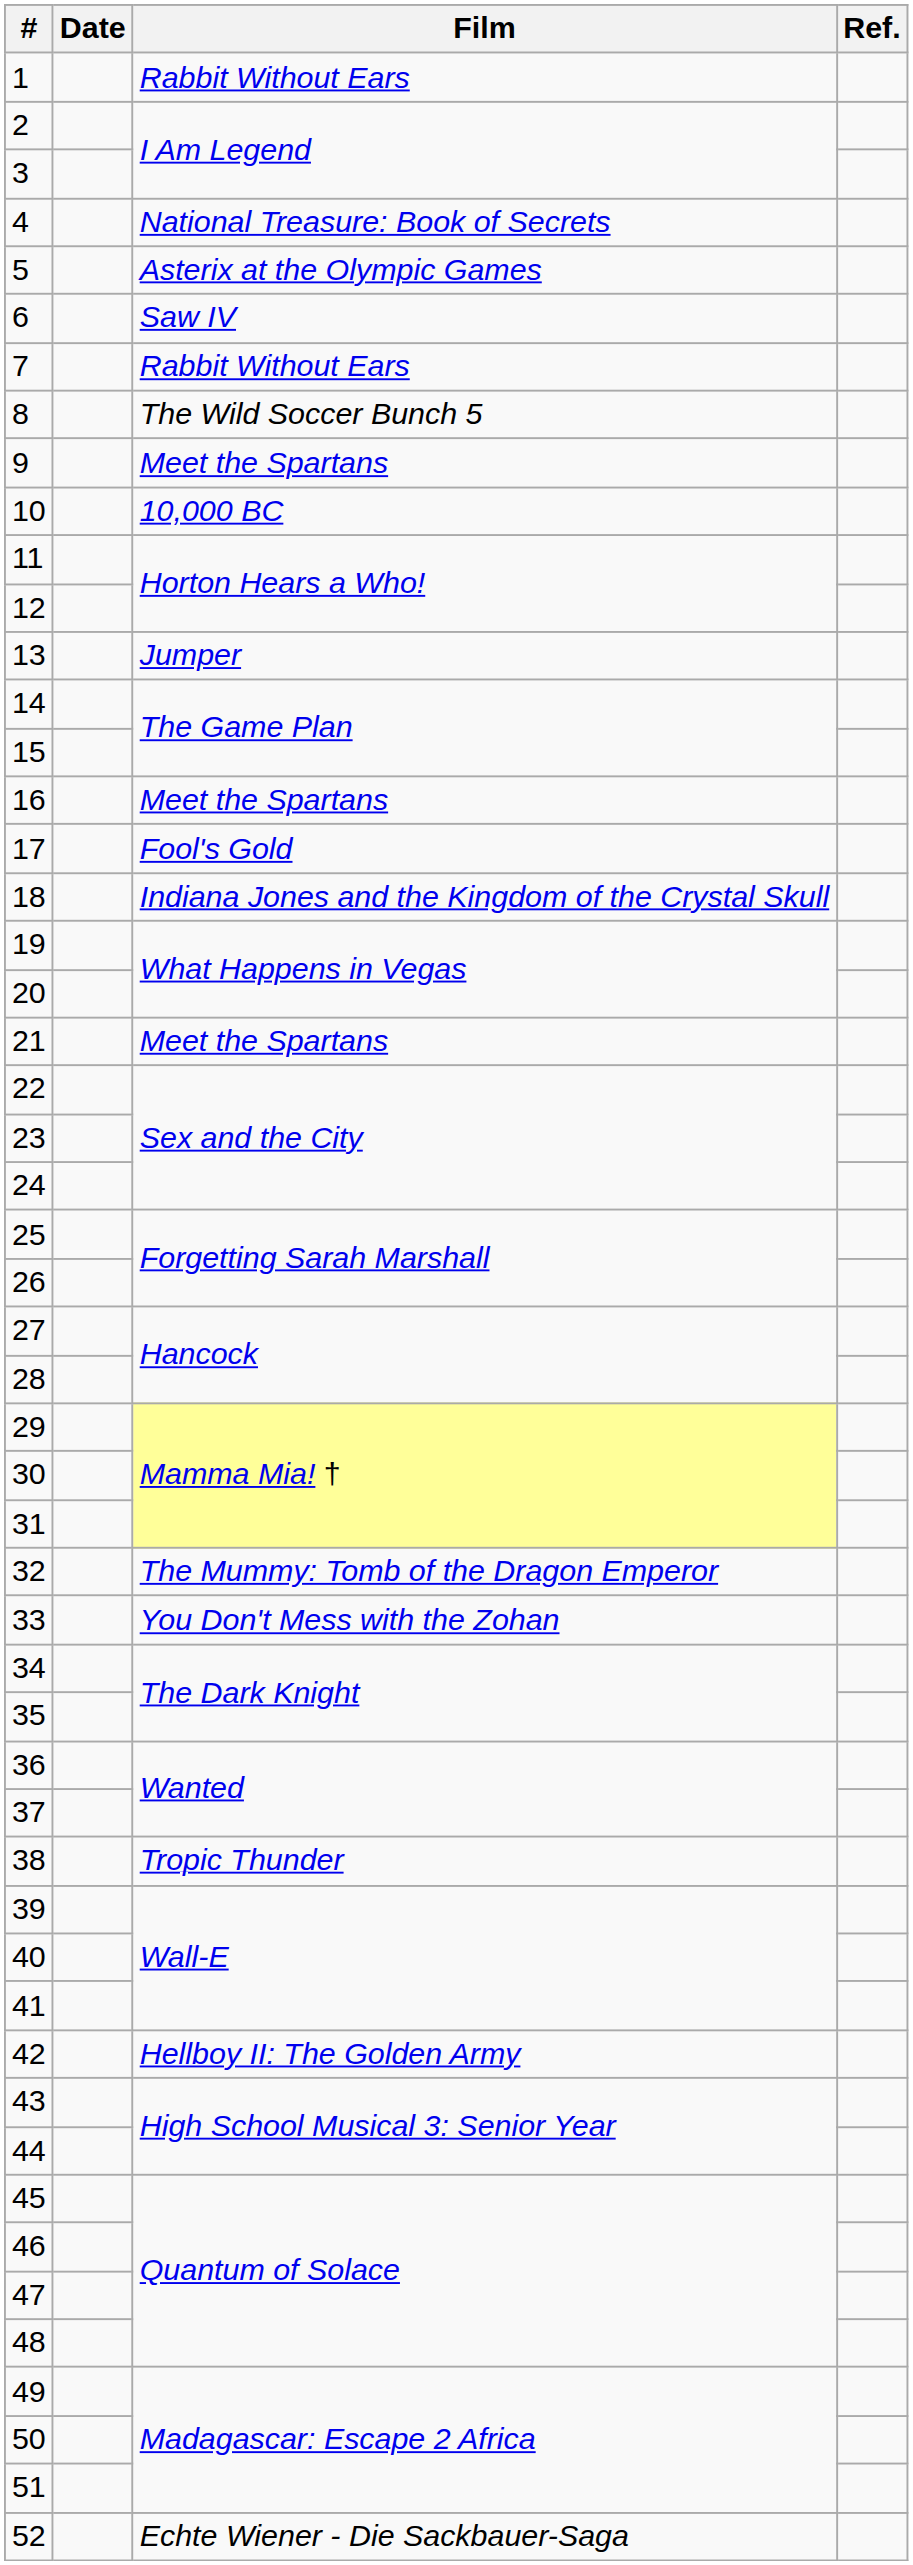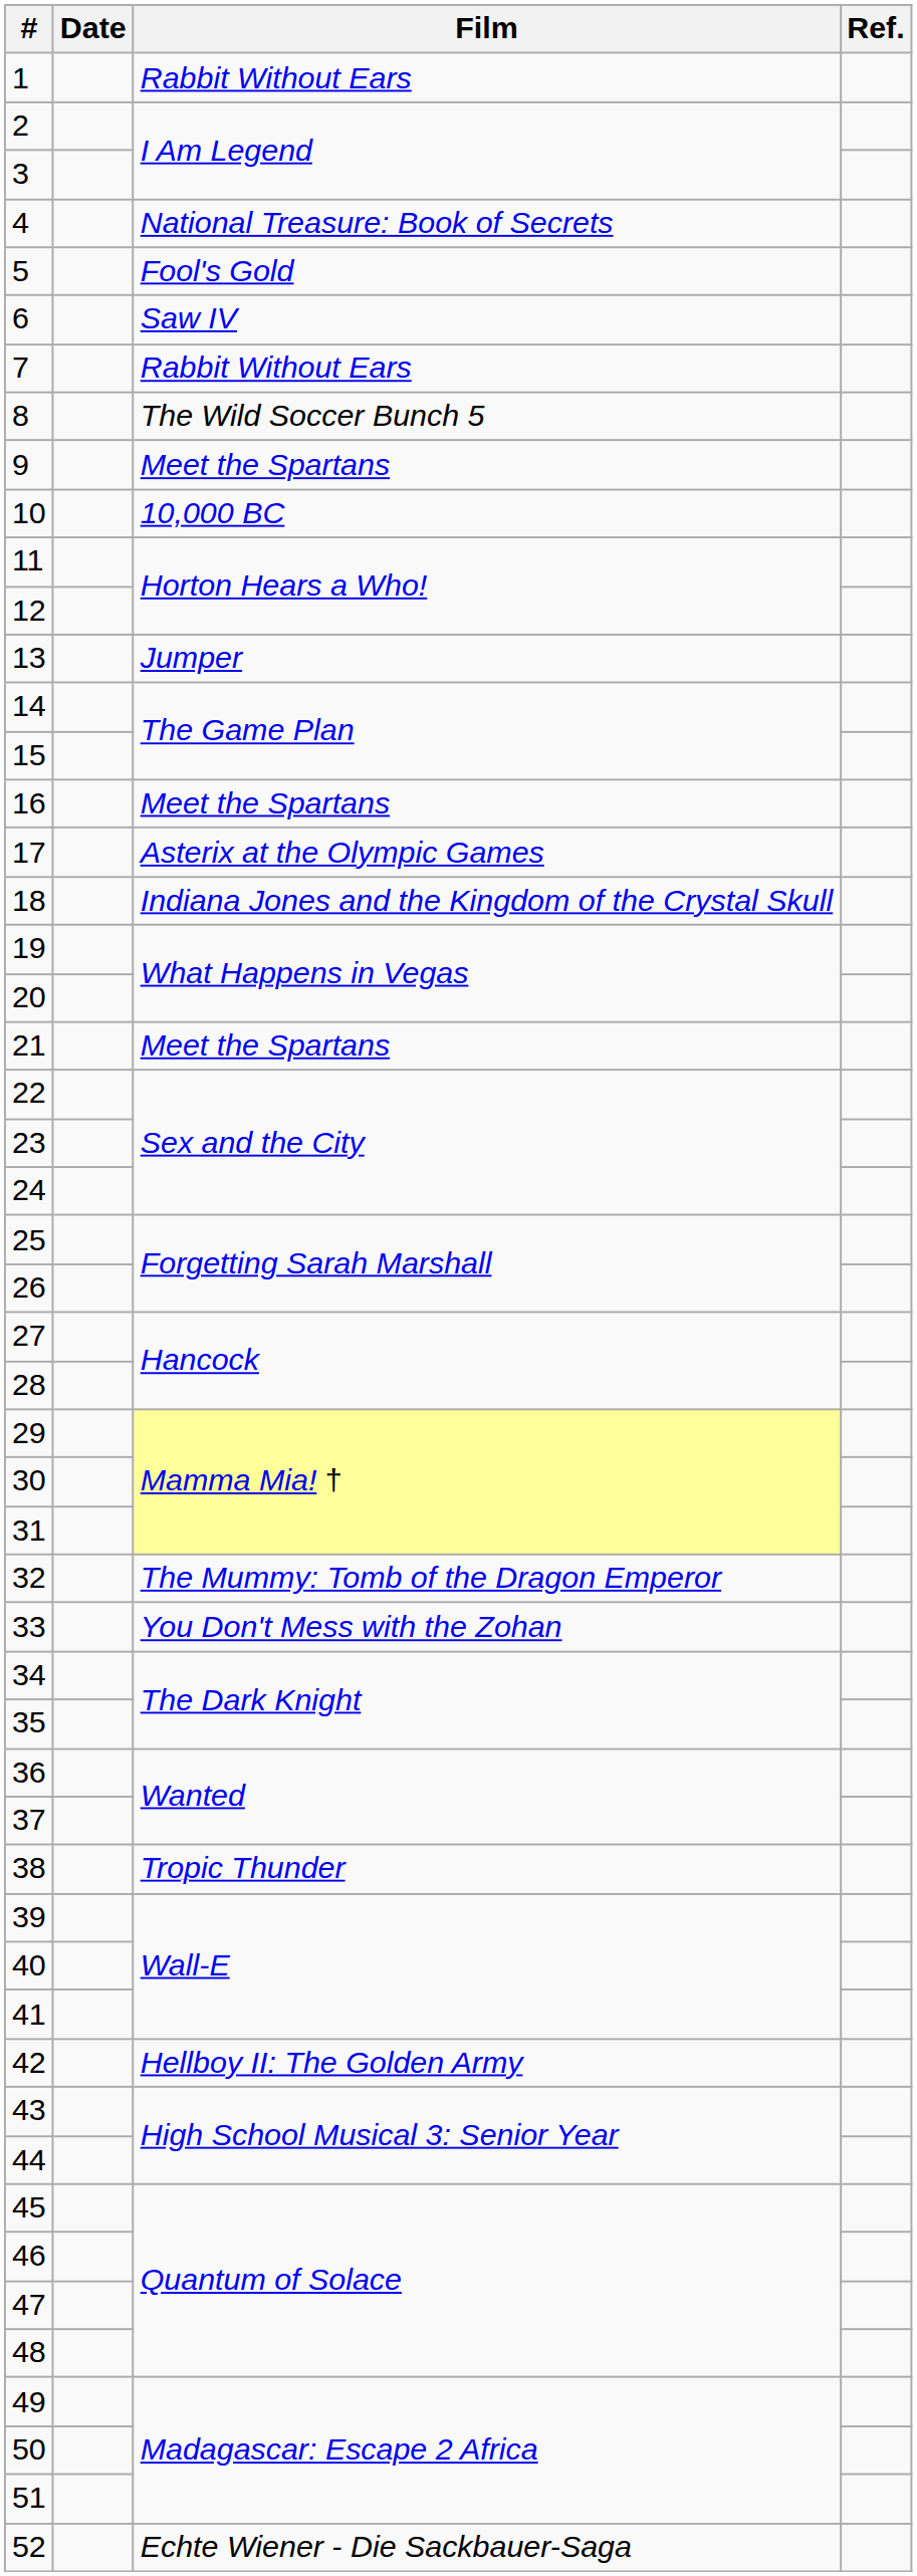 <table class="wikitable sortable">
 <tr>
 <th>#</th>
 <th>Date</th>
 <th>Film</th>
 <th>Ref.</th>
 </tr>
 <tr>
 <td>1</td>
 <td></td>
 <td rowspan="1"><em><a href='#'>Rabbit Without Ears</a></em></td>
 <td></td>
 </tr>
 <tr>
 <td>2</td>
 <td></td>
 <td rowspan="2"><em><a href='#'>I Am Legend</a></em></td>
 <td></td>
 </tr>
 <tr>
 <td>3</td>
 <td></td>
 <td></td>
 </tr>
 <tr>
 <td>4</td>
 <td></td>
 <td rowspan="1"><em><a href='#'>National Treasure: Book of Secrets</a></em></td>
 <td></td>
 </tr>
 <tr>
 <td>5</td>
 <td></td>
-<td rowspan="1"><em><a href='#'>Asterix at the Olympic Games</a></em></td>
+<td rowspan="1"><em><a href='#'>Fool's Gold</a></em></td>
 <td></td>
 </tr>
 <tr>
 <td>6</td>
 <td></td>
 <td rowspan="1"><em><a href='#'>Saw IV</a></em></td>
 <td></td>
 </tr>
 <tr>
 <td>7</td>
 <td></td>
 <td rowspan="1"><em><a href='#'>Rabbit Without Ears</a></em></td>
 <td></td>
 </tr>
 <tr>
 <td>8</td>
 <td></td>
 <td rowspan="1"><em>The Wild Soccer Bunch 5</em></td>
 <td></td>
 </tr>
 <tr>
 <td>9</td>
 <td></td>
 <td rowspan="1"><em><a href='#'>Meet the Spartans</a></em></td>
 <td></td>
 </tr>
 <tr>
 <td>10</td>
 <td></td>
 <td rowspan="1"><em><a href='#'>10,000 BC</a></em></td>
 <td></td>
 </tr>
 <tr>
 <td>11</td>
 <td></td>
 <td rowspan="2"><em><a href='#'>Horton Hears a Who!</a></em></td>
 <td></td>
 </tr>
 <tr>
 <td>12</td>
 <td></td>
 <td></td>
 </tr>
 <tr>
 <td>13</td>
 <td></td>
 <td rowspan="1"><em><a href='#'>Jumper</a></em></td>
 <td></td>
 </tr>
 <tr>
 <td>14</td>
 <td></td>
 <td rowspan="2"><em><a href='#'>The Game Plan</a></em></td>
 <td></td>
 </tr>
 <tr>
 <td>15</td>
 <td></td>
 <td></td>
 </tr>
 <tr>
 <td>16</td>
 <td></td>
 <td rowspan="1"><em><a href='#'>Meet the Spartans</a></em></td>
 <td></td>
 </tr>
 <tr>
 <td>17</td>
 <td></td>
-<td rowspan="1"><em><a href='#'>Fool's Gold</a></em></td>
+<td rowspan="1"><em><a href='#'>Asterix at the Olympic Games</a></em></td>
 <td></td>
 </tr>
 <tr>
 <td>18</td>
 <td></td>
 <td rowspan="1"><em><a href='#'>Indiana Jones and the Kingdom of the Crystal Skull</a></em></td>
 <td></td>
 </tr>
 <tr>
 <td>19</td>
 <td></td>
 <td rowspan="2"><em><a href='#'>What Happens in Vegas</a></em></td>
 <td></td>
 </tr>
 <tr>
 <td>20</td>
 <td></td>
 <td></td>
 </tr>
 <tr>
 <td>21</td>
 <td></td>
 <td rowspan="1"><em><a href='#'>Meet the Spartans</a></em></td>
 <td></td>
 </tr>
 <tr>
 <td>22</td>
 <td></td>
 <td rowspan="3"><em><a href='#'>Sex and the City</a></em></td>
 <td></td>
 </tr>
 <tr>
 <td>23</td>
 <td></td>
 <td></td>
 </tr>
 <tr>
 <td>24</td>
 <td></td>
 <td></td>
 </tr>
 <tr>
 <td>25</td>
 <td></td>
 <td rowspan="2"><em><a href='#'>Forgetting Sarah Marshall</a></em></td>
 <td></td>
 </tr>
 <tr>
 <td>26</td>
 <td></td>
 <td></td>
 </tr>
 <tr>
 <td>27</td>
 <td></td>
 <td rowspan="2"><em><a href='#'>Hancock</a></em></td>
 <td></td>
 </tr>
 <tr>
 <td>28</td>
 <td></td>
 <td></td>
 </tr>
 <tr>
 <td>29</td>
 <td></td>
 <td rowspan="3" style="background-color:#FFFF99"><em><a href='#'>Mamma Mia!</a></em> †</td>
 <td></td>
 </tr>
 <tr>
 <td>30</td>
 <td></td>
 <td></td>
 </tr>
 <tr>
 <td>31</td>
 <td></td>
 <td></td>
 </tr>
 <tr>
 <td>32</td>
 <td></td>
 <td rowspan="1"><em><a href='#'>The Mummy: Tomb of the Dragon Emperor</a></em></td>
 <td></td>
 </tr>
 <tr>
 <td>33</td>
 <td></td>
 <td rowspan="1"><em><a href='#'>You Don't Mess with the Zohan</a></em></td>
 <td></td>
 </tr>
 <tr>
 <td>34</td>
 <td></td>
 <td rowspan="2"><em><a href='#'>The Dark Knight</a></em></td>
 <td></td>
 </tr>
 <tr>
 <td>35</td>
 <td></td>
 <td></td>
 </tr>
 <tr>
 <td>36</td>
 <td></td>
 <td rowspan="2"><em><a href='#'>Wanted</a></em></td>
 <td></td>
 </tr>
 <tr>
 <td>37</td>
 <td></td>
 <td></td>
 </tr>
 <tr>
 <td>38</td>
 <td></td>
 <td rowspan="1"><em><a href='#'>Tropic Thunder</a></em></td>
 <td></td>
 </tr>
 <tr>
 <td>39</td>
 <td></td>
 <td rowspan="3"><em><a href='#'>Wall-E</a></em></td>
 <td></td>
 </tr>
 <tr>
 <td>40</td>
 <td></td>
 <td></td>
 </tr>
 <tr>
 <td>41</td>
 <td></td>
 <td></td>
 </tr>
 <tr>
 <td>42</td>
 <td></td>
 <td rowspan="1"><em><a href='#'>Hellboy II: The Golden Army</a></em></td>
 <td></td>
 </tr>
 <tr>
 <td>43</td>
 <td></td>
 <td rowspan="2"><em><a href='#'>High School Musical 3: Senior Year</a></em></td>
 <td></td>
 </tr>
 <tr>
 <td>44</td>
 <td></td>
 <td></td>
 </tr>
 <tr>
 <td>45</td>
 <td></td>
 <td rowspan="4"><em><a href='#'>Quantum of Solace</a></em></td>
 <td></td>
 </tr>
 <tr>
 <td>46</td>
 <td></td>
 <td></td>
 </tr>
 <tr>
 <td>47</td>
 <td></td>
 <td></td>
 </tr>
 <tr>
 <td>48</td>
 <td></td>
 <td></td>
 </tr>
 <tr>
 <td>49</td>
 <td></td>
 <td rowspan="3"><em><a href='#'>Madagascar: Escape 2 Africa</a></em></td>
 <td></td>
 </tr>
 <tr>
 <td>50</td>
 <td></td>
 <td></td>
 </tr>
 <tr>
 <td>51</td>
 <td></td>
 <td></td>
 </tr>
 <tr>
 <td>52</td>
 <td></td>
 <td rowspan="1"><em>Echte Wiener - Die Sackbauer-Saga</em></td>
 <td></td>
 </tr>
 </table>
